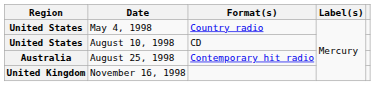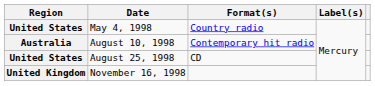 <table class="wikitable plainrowheaders">
 <tr>
 <th scope="col">Region</th>
 <th scope="col">Date</th>
 <th scope="col">Format(s)</th>
 <th scope="col">Label(s)</th>
 <th scope="col"></th>
 </tr>
 <tr>
 <th scope="row">United States</th>
 <td>May 4, 1998</td>
 <td><a href='#'>Country radio</a></td>
 <td rowspan="4">Mercury</td>
 <td align="center"></td>
 </tr>
 <tr>
-<th scope="row">United States</th>
+<th scope="row">Australia</th>
 <td>August 10, 1998</td>
-<td>CD</td>
+<td><a href='#'>Contemporary hit radio</a></td>
 <td align="center"></td>
 </tr>
 <tr>
-<th scope="row">Australia</th>
+<th scope="row">United States</th>
 <td>August 25, 1998</td>
-<td><a href='#'>Contemporary hit radio</a></td>
+<td>CD</td>
 <td align="center"></td>
 </tr>
 <tr>
 <th scope="row">United Kingdom</th>
 <td>November 16, 1998</td>
 <td></td>
 <td align="center"></td>
 </tr>
 </table>
